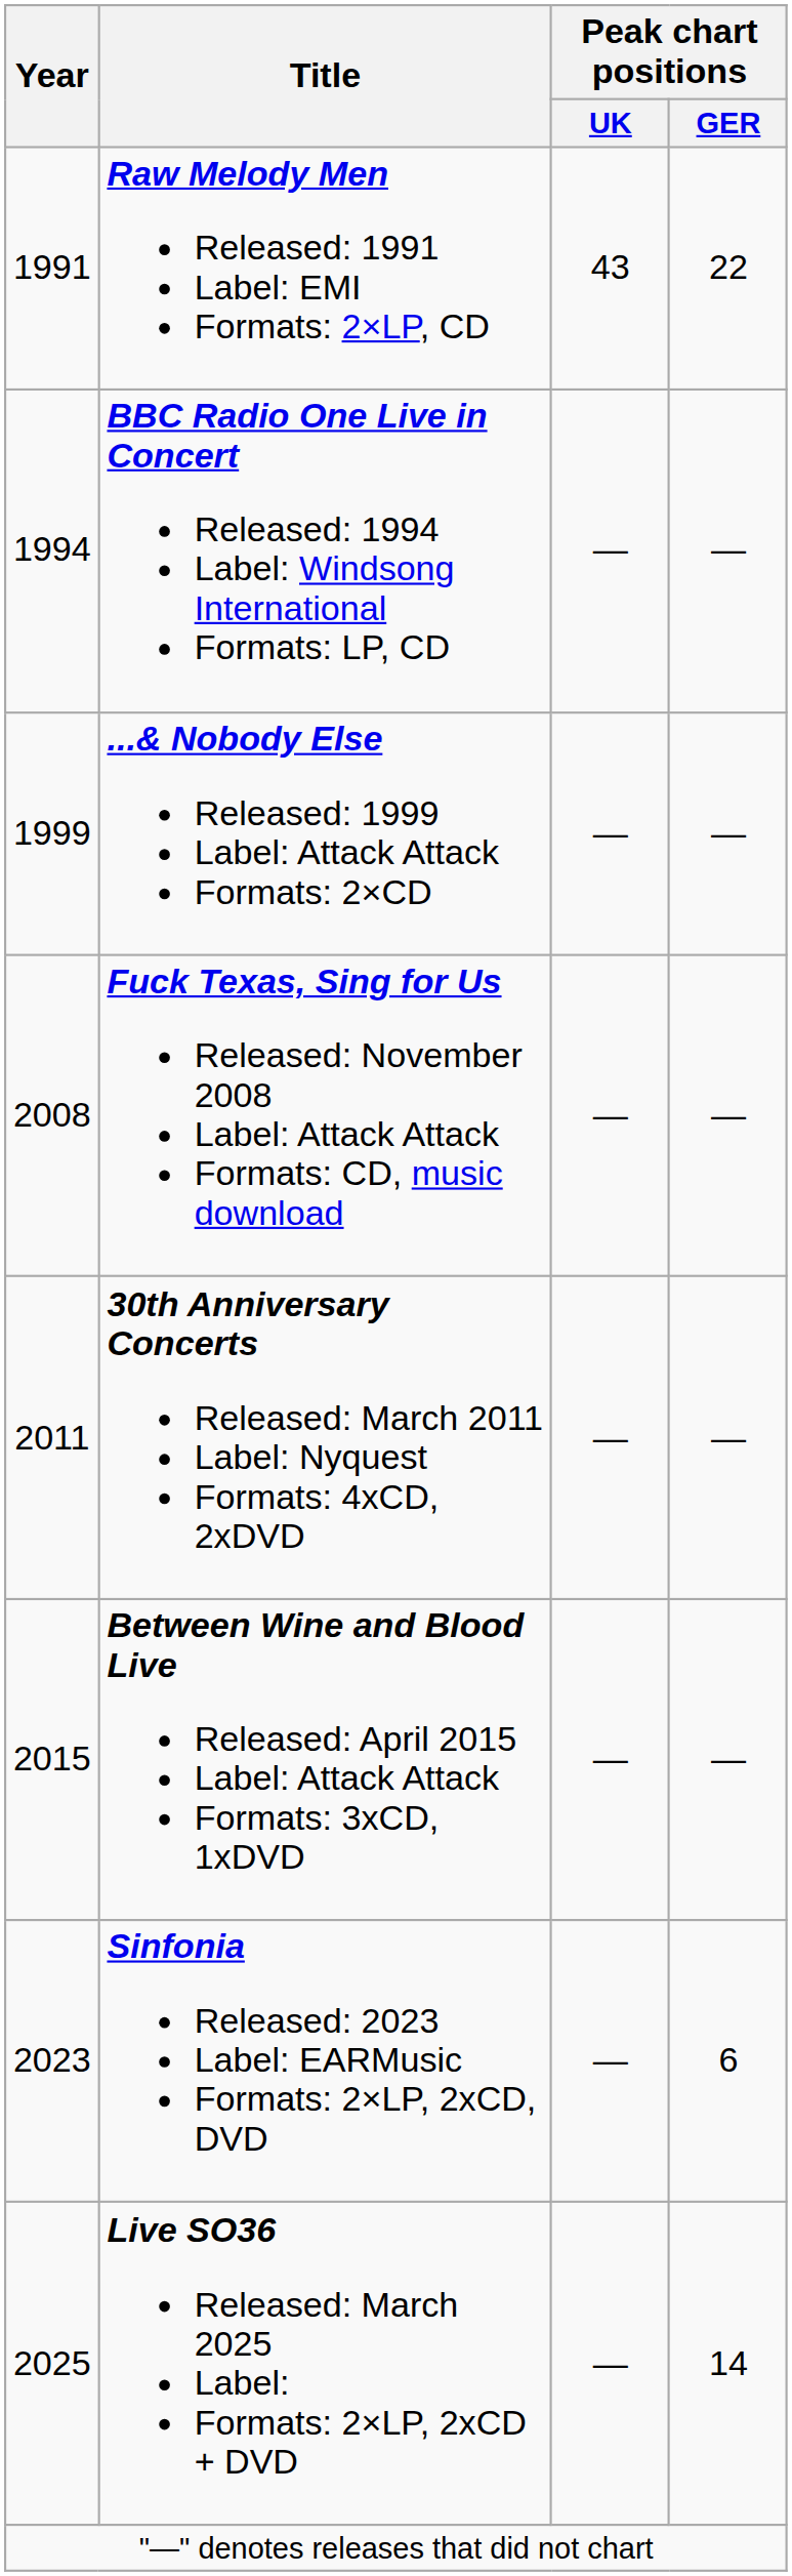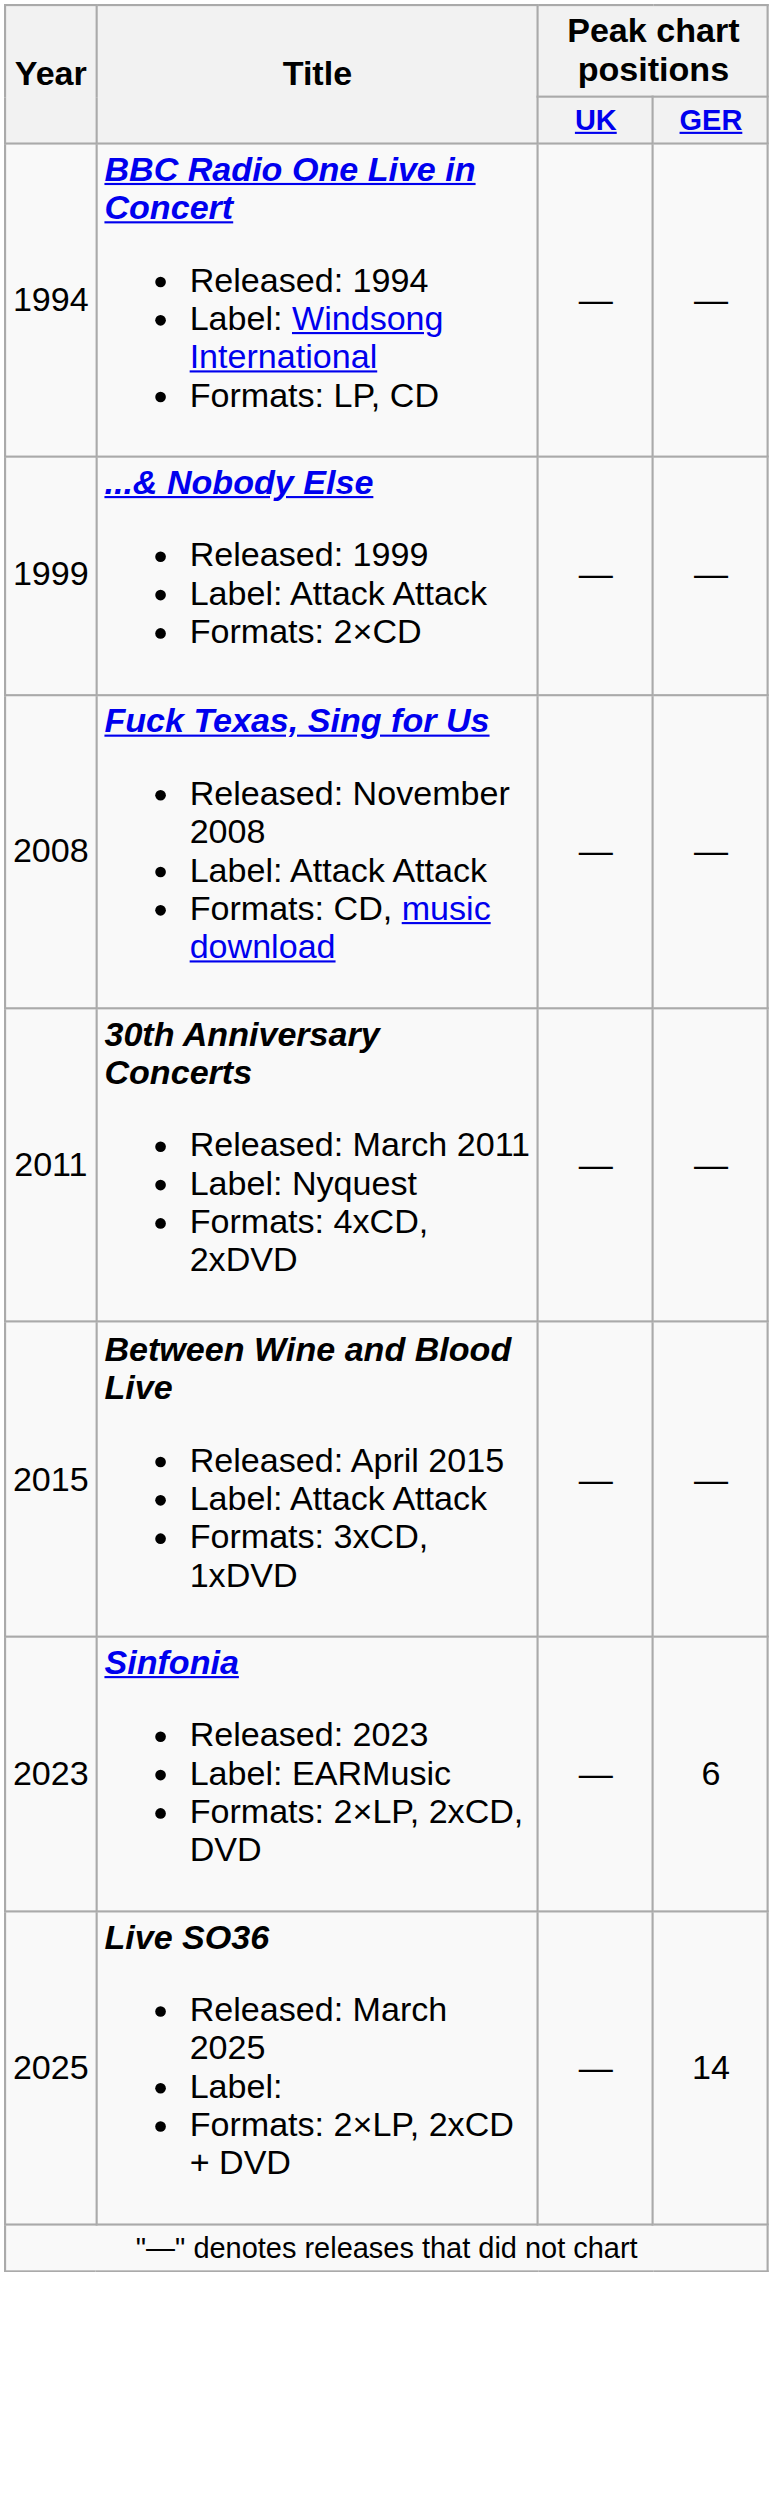 <table class="wikitable">
 <tr>
 <th rowspan="2">Year</th>
 <th rowspan="2" width="200">Title</th>
 <th colspan="2">Peak chart positions</th>
 </tr>
 <tr>
 <th style="width:3.5em;font-size:85%"><a href='#'>UK</a><br></th>
 <th style="width:3.5em;font-size:85%"><a href='#'>GER</a><br></th>
-</tr>
-<tr align="center">
-<td>1991</td>
-<td align="left"><strong><em><a href='#'>Raw Melody Men</a></em></strong><br><ul><li>Released: 1991</li><li>Label: EMI</li><li>Formats: <a href='#'>2×LP</a>, CD</li></ul></td>
-<td>43</td>
-<td>22</td>
 </tr>
 <tr align="center">
 <td>1994</td>
 <td align="left"><strong><em><a href='#'>BBC Radio One Live in Concert</a></em></strong><br><ul><li>Released: 1994</li><li>Label: <a href='#'>Windsong International</a></li><li>Formats: LP, CD</li></ul></td>
 <td>—</td>
 <td>—</td>
 </tr>
 <tr align="center">
 <td>1999</td>
 <td align="left"><strong><em><a href='#'>...& Nobody Else</a></em></strong><br><ul><li>Released: 1999</li><li>Label: Attack Attack</li><li>Formats: 2×CD</li></ul></td>
 <td>—</td>
 <td>—</td>
 </tr>
 <tr align="center">
 <td>2008</td>
 <td align="left"><strong><em><a href='#'>Fuck Texas, Sing for Us</a></em></strong><br><ul><li>Released: November 2008</li><li>Label: Attack Attack</li><li>Formats: CD, <a href='#'>music download</a></li></ul></td>
 <td>—</td>
 <td>—</td>
 </tr>
 <tr align="center">
 <td>2011</td>
 <td align="left"><strong><em>30th Anniversary Concerts</em></strong><br><ul><li>Released: March 2011</li><li>Label: Nyquest</li><li>Formats: 4xCD, 2xDVD</li></ul></td>
 <td>—</td>
 <td>—</td>
 </tr>
 <tr align="center">
 <td>2015</td>
 <td align="left"><strong><em>Between Wine and Blood Live</em></strong><br><ul><li>Released: April 2015</li><li>Label: Attack Attack</li><li>Formats: 3xCD, 1xDVD</li></ul></td>
 <td>—</td>
 <td>—</td>
 </tr>
 <tr align="center">
 <td>2023</td>
 <td align="left"><strong><em><a href='#'>Sinfonia</a></em></strong><br><ul><li>Released: 2023</li><li>Label: EARMusic</li><li>Formats: 2×LP, 2xCD, DVD</li></ul></td>
 <td>—</td>
 <td>6</td>
 </tr>
 <tr align="center">
 <td>2025</td>
 <td align="left"><strong><em>Live SO36</em></strong><br><ul><li>Released: March 2025</li><li>Label:</li><li>Formats: 2×LP, 2xCD + DVD</li></ul></td>
 <td>—</td>
 <td>14</td>
 </tr>
 <tr>
 <td align="center" colspan="4" style="font-size: 85%">"—" denotes releases that did not chart</td>
 </tr>
 </table>
